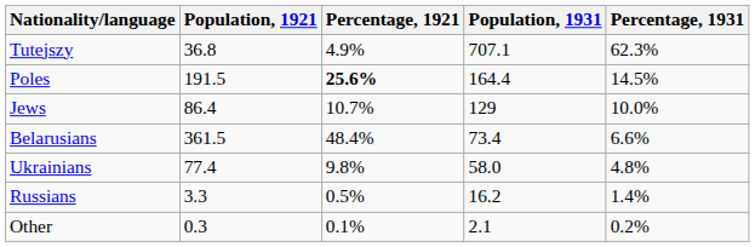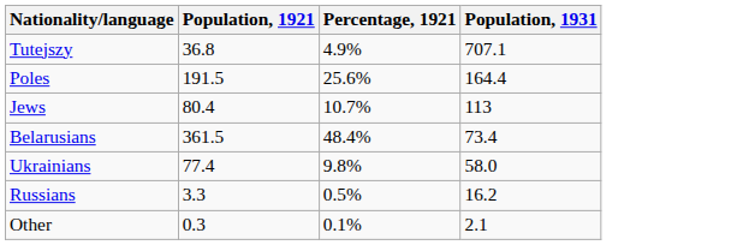 <table class="wikitable sortable plainrowheaders">
 <tr>
 <th scope="col">Nationality/language</th>
 <th scope="col">Population, <a href='#'>1921</a></th>
 <th scope="col">Percentage, 1921</th>
 <th scope="col">Population, <a href='#'>1931</a></th>
-<th scope="col">Percentage, 1931</th>
 </tr>
 <tr>
 <td><a href='#'>Tutejszy</a></td>
 <td>36.8</td>
 <td>4.9%</td>
 <td>707.1</td>
-<td>62.3%</td>
 </tr>
 <tr>
 <td><a href='#'>Poles</a></td>
 <td>191.5</td>
-<td><strong>25.6%</strong></td>
+<td>25.6%</td>
 <td>164.4</td>
-<td>14.5%</td>
 </tr>
 <tr>
 <td><a href='#'>Jews</a></td>
-<td>86.4</td>
+<td>80.4</td>
 <td>10.7%</td>
-<td>129</td>
-<td>10.0%</td>
+<td>113</td>
 </tr>
 <tr>
 <td><a href='#'>Belarusians</a></td>
 <td>361.5</td>
 <td>48.4%</td>
 <td>73.4</td>
-<td>6.6%</td>
 </tr>
 <tr>
 <td><a href='#'>Ukrainians</a></td>
 <td>77.4</td>
 <td>9.8%</td>
 <td>58.0</td>
-<td>4.8%</td>
 </tr>
 <tr>
 <td><a href='#'>Russians</a></td>
 <td>3.3</td>
 <td>0.5%</td>
 <td>16.2</td>
-<td>1.4%</td>
 </tr>
 <tr>
 <td>Other</td>
 <td>0.3</td>
 <td>0.1%</td>
 <td>2.1</td>
-<td>0.2%</td>
 </tr>
 </table>
